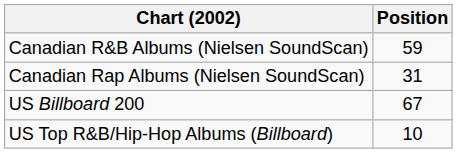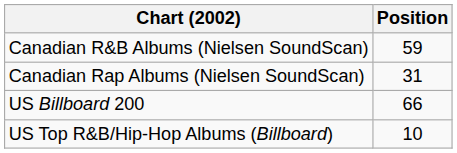 <table class="wikitable sortable">
 <tr>
 <th scope="col">Chart (2002)</th>
 <th scope="col">Position</th>
 </tr>
 <tr>
 <td>Canadian R&B Albums (Nielsen SoundScan)</td>
 <td style="text-align:center;">59</td>
 </tr>
 <tr>
 <td>Canadian Rap Albums (Nielsen SoundScan)</td>
 <td style="text-align:center;">31</td>
 </tr>
 <tr>
 <td>US <em>Billboard</em> 200</td>
-<td style="text-align:center;">67</td>
+<td style="text-align:center;">66</td>
 </tr>
 <tr>
 <td>US Top R&B/Hip-Hop Albums (<em>Billboard</em>)</td>
 <td style="text-align:center;">10</td>
 </tr>
 </table>
